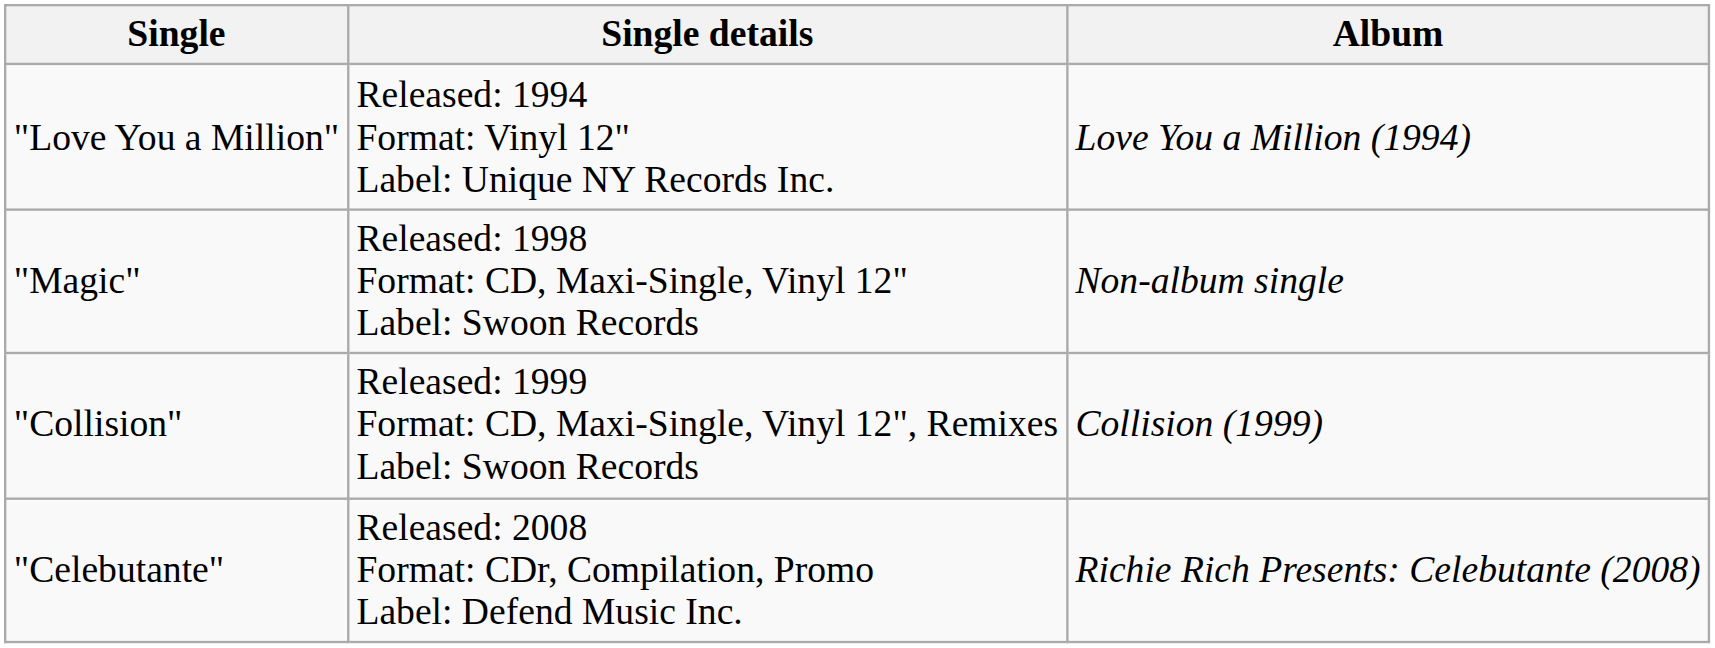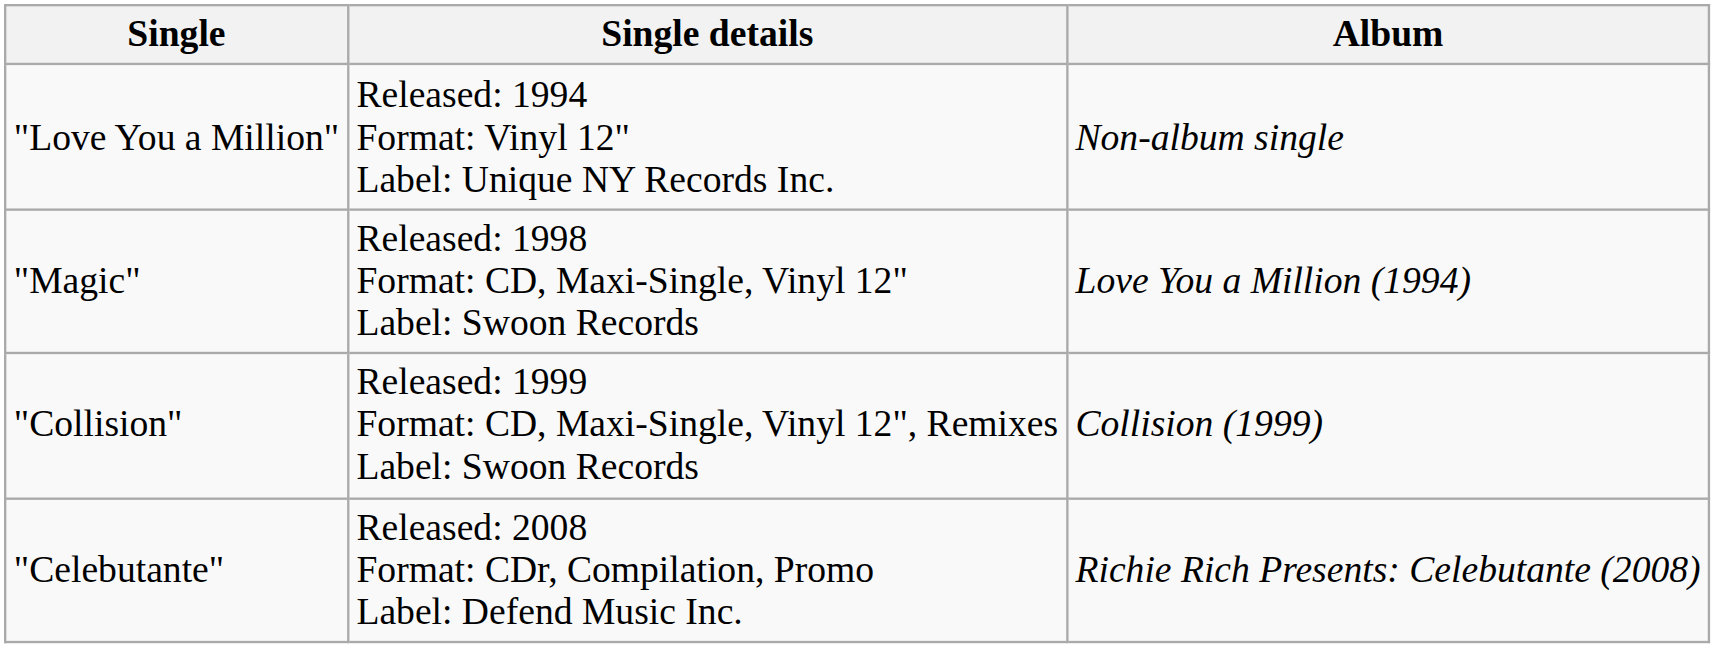 <table class="wikitable">
 <tr>
 <th>Single</th>
 <th>Single details</th>
 <th>Album</th>
 </tr>
 <tr>
 <td>"Love You a Million"</td>
 <td>Released: 1994<br>Format: Vinyl 12"<br>Label: Unique NY Records Inc.</td>
-<td><em>Love You a Million (1994)</em></td>
+<td><em>Non-album single</em></td>
 </tr>
 <tr>
 <td>"Magic"</td>
 <td>Released: 1998<br>Format: CD, Maxi-Single, Vinyl 12"<br>Label: Swoon Records</td>
-<td><em>Non-album single</em></td>
+<td><em>Love You a Million (1994)</em></td>
 </tr>
 <tr>
 <td>"Collision"</td>
 <td>Released: 1999<br>Format: CD, Maxi-Single, Vinyl 12", Remixes<br>Label: Swoon Records</td>
 <td><em>Collision (1999)</em></td>
 </tr>
 <tr>
 <td>"Celebutante"</td>
 <td>Released: 2008<br>Format: CDr, Compilation, Promo<br>Label: Defend Music Inc.</td>
 <td><em>Richie Rich Presents: Celebutante (2008)</em></td>
 </tr>
 </table>
